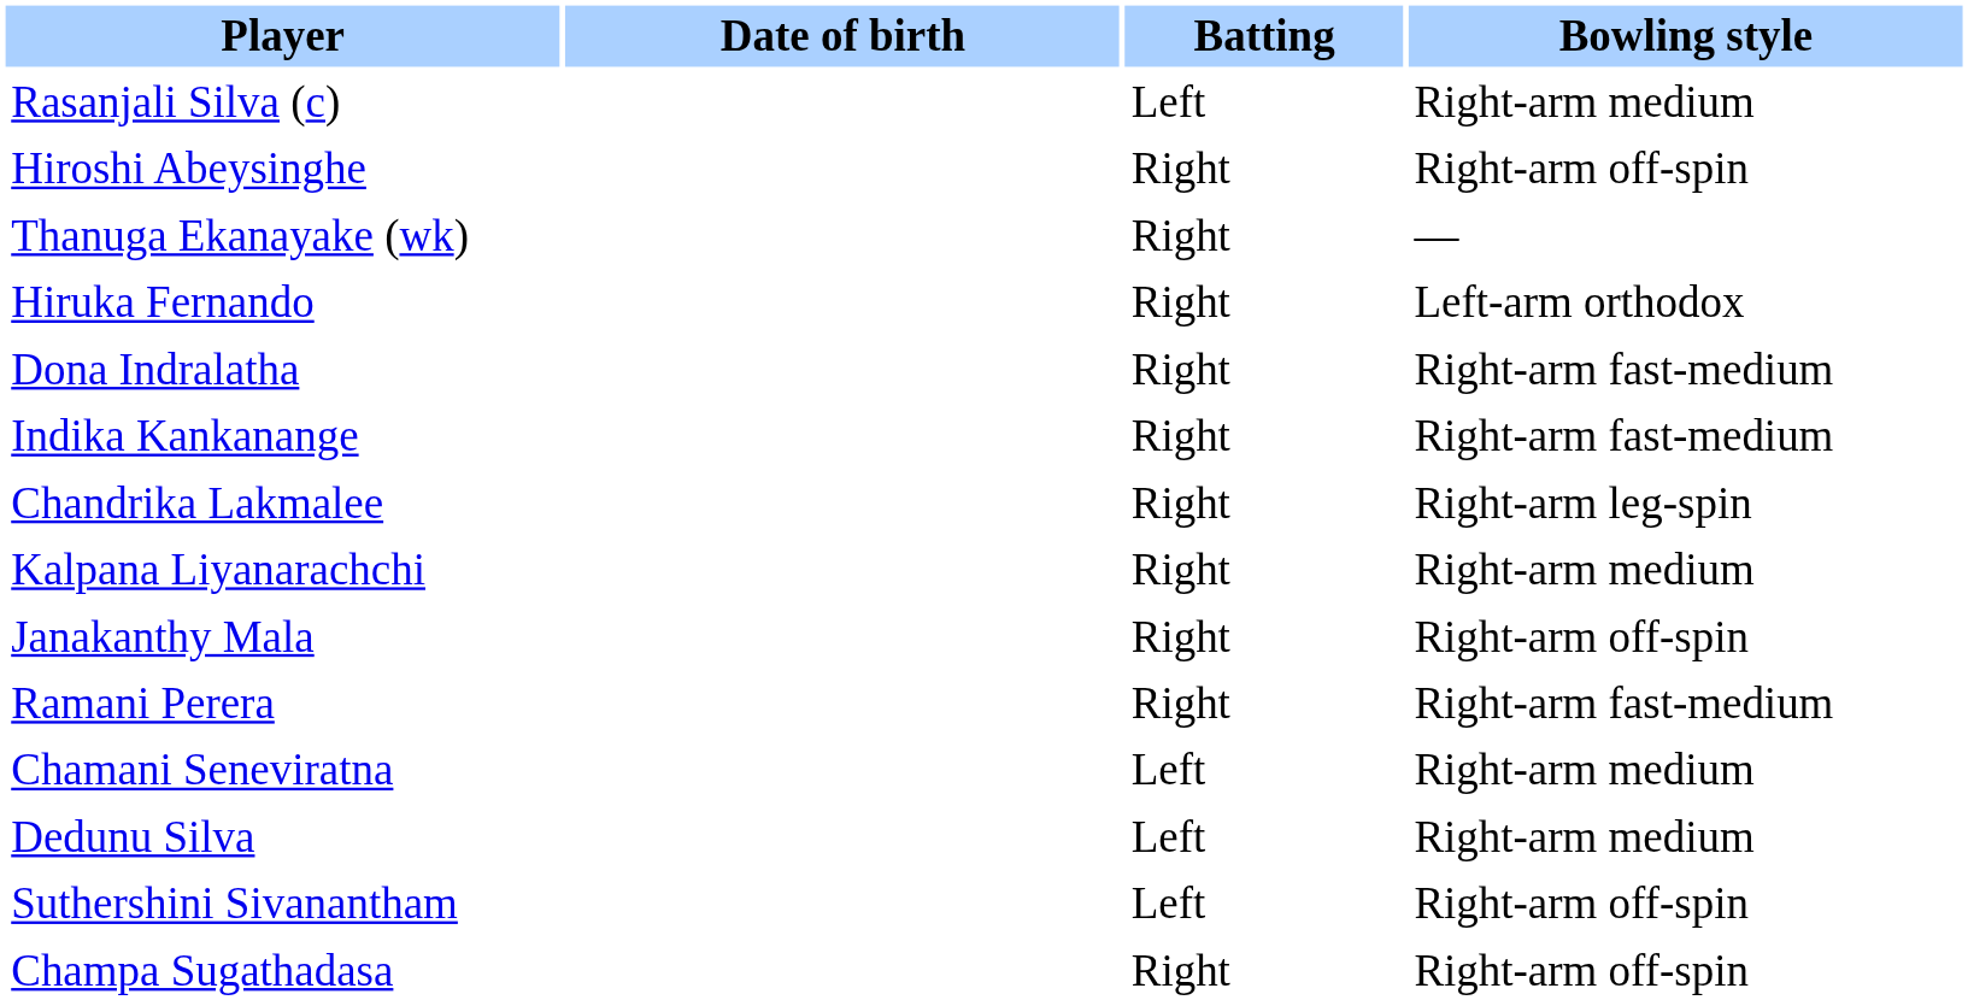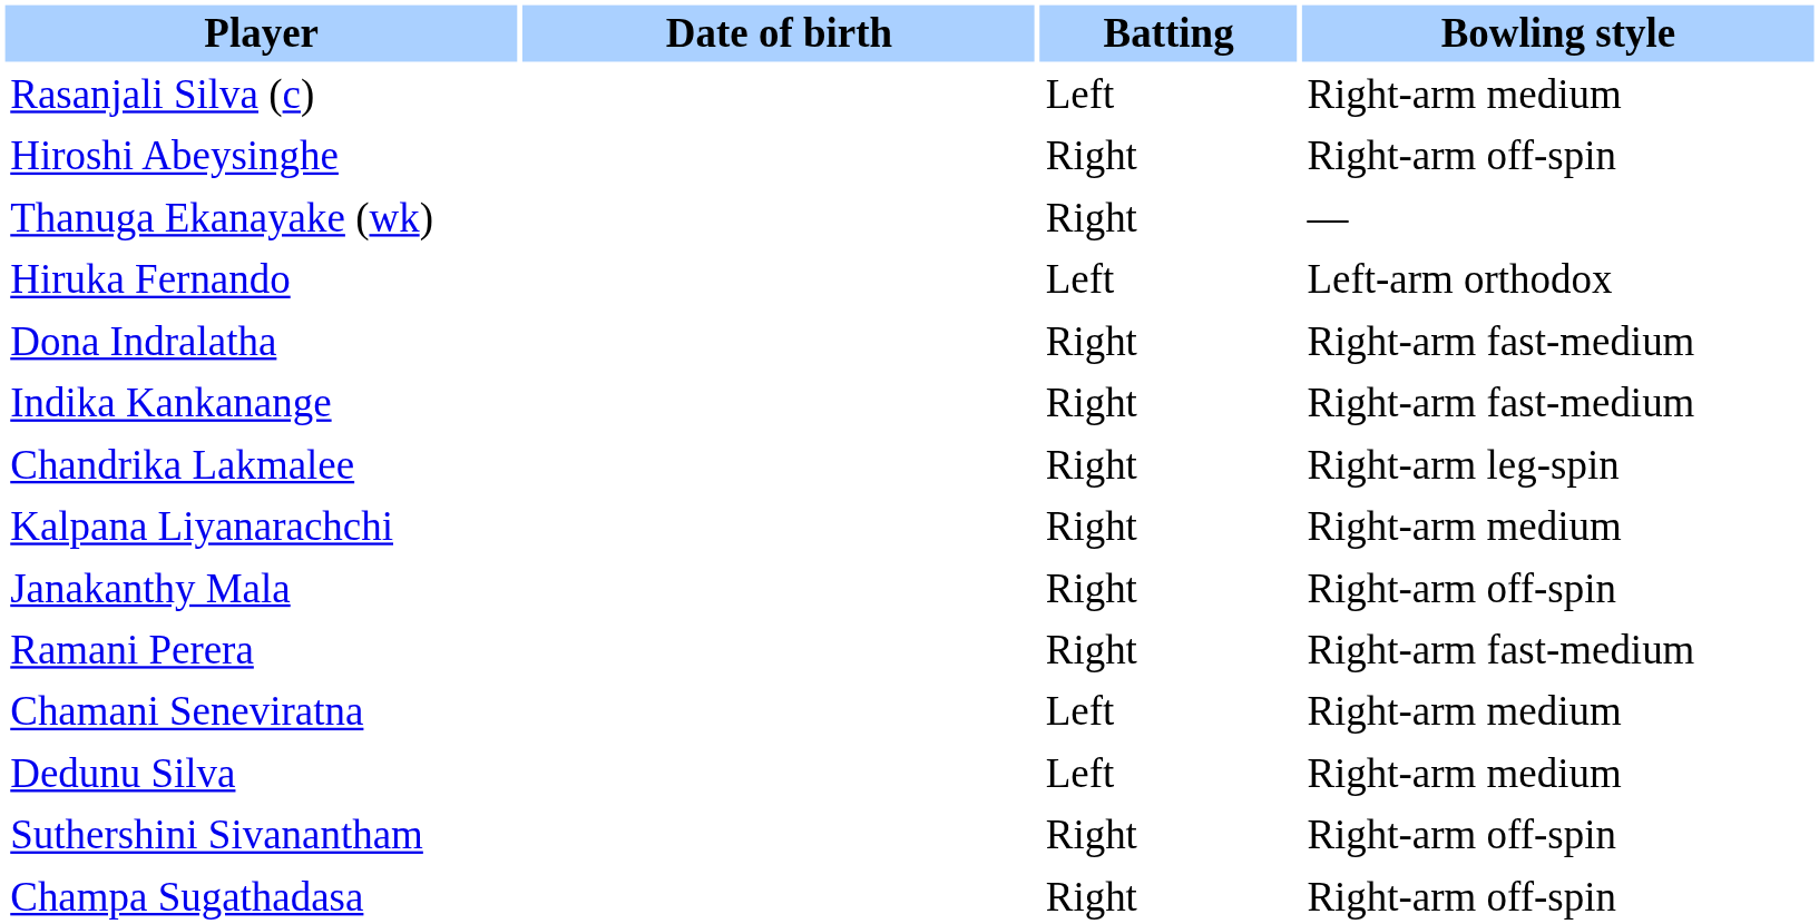 <table class="sortable" style="width:80%;" border="0" cellspacing="2" cellpadding="2">
 <tr style="background:#aad0ff;">
 <th width=20%>Player</th>
 <th width=20%>Date of birth</th>
 <th width=10%>Batting</th>
 <th width=20%>Bowling style</th>
 </tr>
 <tr>
 <td><a href='#'>Rasanjali Silva</a> (<a href='#'>c</a>)</td>
 <td></td>
 <td>Left</td>
 <td>Right-arm medium</td>
 </tr>
 <tr>
 <td><a href='#'>Hiroshi Abeysinghe</a></td>
 <td></td>
 <td>Right</td>
 <td>Right-arm off-spin</td>
 </tr>
 <tr>
 <td><a href='#'>Thanuga Ekanayake</a> (<a href='#'>wk</a>)</td>
 <td></td>
 <td>Right</td>
 <td>—</td>
 </tr>
 <tr>
 <td><a href='#'>Hiruka Fernando</a></td>
 <td></td>
-<td>Right</td>
+<td>Left</td>
 <td>Left-arm orthodox</td>
 </tr>
 <tr>
 <td><a href='#'>Dona Indralatha</a></td>
 <td></td>
 <td>Right</td>
 <td>Right-arm fast-medium</td>
 </tr>
 <tr>
 <td><a href='#'>Indika Kankanange</a></td>
 <td></td>
 <td>Right</td>
 <td>Right-arm fast-medium</td>
 </tr>
 <tr>
 <td><a href='#'>Chandrika Lakmalee</a></td>
 <td></td>
 <td>Right</td>
 <td>Right-arm leg-spin</td>
 </tr>
 <tr>
 <td><a href='#'>Kalpana Liyanarachchi</a></td>
 <td></td>
 <td>Right</td>
 <td>Right-arm medium</td>
 </tr>
 <tr>
 <td><a href='#'>Janakanthy Mala</a></td>
 <td></td>
 <td>Right</td>
 <td>Right-arm off-spin</td>
 </tr>
 <tr>
 <td><a href='#'>Ramani Perera</a></td>
 <td></td>
 <td>Right</td>
 <td>Right-arm fast-medium</td>
 </tr>
 <tr>
 <td><a href='#'>Chamani Seneviratna</a></td>
 <td></td>
 <td>Left</td>
 <td>Right-arm medium</td>
 </tr>
 <tr>
 <td><a href='#'>Dedunu Silva</a></td>
 <td></td>
 <td>Left</td>
 <td>Right-arm medium</td>
 </tr>
 <tr>
 <td><a href='#'>Suthershini Sivanantham</a></td>
 <td></td>
-<td>Left</td>
+<td>Right</td>
 <td>Right-arm off-spin</td>
 </tr>
 <tr>
 <td><a href='#'>Champa Sugathadasa</a></td>
 <td></td>
 <td>Right</td>
 <td>Right-arm off-spin</td>
 </tr>
 </table>
